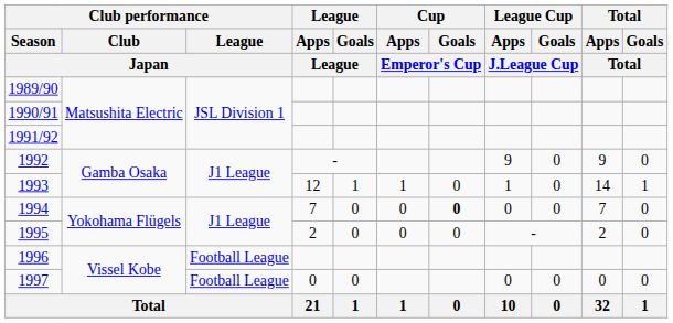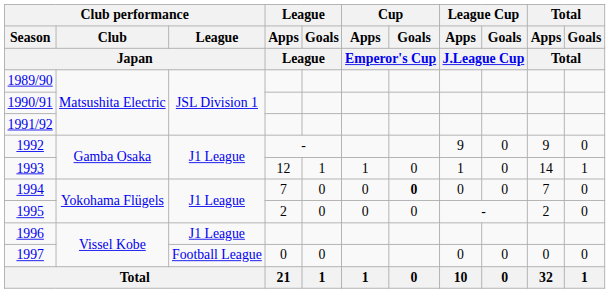 <table class="wikitable" style="text-align:center;">
 <tr>
 <th colspan=3>Club performance</th>
 <th colspan=2>League</th>
 <th colspan=2>Cup</th>
 <th colspan=2>League Cup</th>
 <th colspan=2>Total</th>
 </tr>
 <tr>
 <th>Season</th>
 <th>Club</th>
 <th>League</th>
 <th>Apps</th>
 <th>Goals</th>
 <th>Apps</th>
 <th>Goals</th>
 <th>Apps</th>
 <th>Goals</th>
 <th>Apps</th>
 <th>Goals</th>
 </tr>
 <tr>
 <th colspan=3>Japan</th>
 <th colspan=2>League</th>
 <th colspan=2><a href='#'>Emperor's Cup</a></th>
 <th colspan=2><a href='#'>J.League Cup</a></th>
 <th colspan=2>Total</th>
 </tr>
 <tr>
 <td><a href='#'>1989/90</a></td>
 <td rowspan="3"><a href='#'>Matsushita Electric</a></td>
 <td rowspan="3"><a href='#'>JSL Division 1</a></td>
 <td></td>
 <td></td>
 <td></td>
 <td></td>
 <td></td>
 <td></td>
 <td></td>
 <td></td>
 </tr>
 <tr>
 <td><a href='#'>1990/91</a></td>
 <td></td>
 <td></td>
 <td></td>
 <td></td>
 <td></td>
 <td></td>
 <td></td>
 <td></td>
 </tr>
 <tr>
 <td><a href='#'>1991/92</a></td>
 <td></td>
 <td></td>
 <td></td>
 <td></td>
 <td></td>
 <td></td>
 <td></td>
 <td></td>
 </tr>
 <tr>
 <td><a href='#'>1992</a></td>
 <td rowspan="2"><a href='#'>Gamba Osaka</a></td>
 <td rowspan="2"><a href='#'>J1 League</a></td>
 <td colspan="2">-</td>
 <td></td>
 <td></td>
 <td>9</td>
 <td>0</td>
 <td>9</td>
 <td>0</td>
 </tr>
 <tr>
 <td><a href='#'>1993</a></td>
 <td>12</td>
 <td>1</td>
 <td>1</td>
 <td>0</td>
 <td>1</td>
 <td>0</td>
 <td>14</td>
 <td>1</td>
 </tr>
 <tr>
 <td><a href='#'>1994</a></td>
 <td rowspan="2"><a href='#'>Yokohama Flügels</a></td>
 <td rowspan="2"><a href='#'>J1 League</a></td>
 <td>7</td>
 <td>0</td>
 <td>0</td>
 <td><strong>0</strong></td>
 <td>0</td>
 <td>0</td>
 <td>7</td>
 <td>0</td>
 </tr>
 <tr>
 <td><a href='#'>1995</a></td>
 <td>2</td>
 <td>0</td>
 <td>0</td>
 <td>0</td>
 <td colspan="2">-</td>
 <td>2</td>
 <td>0</td>
 </tr>
 <tr>
 <td><a href='#'>1996</a></td>
 <td rowspan="2"><a href='#'>Vissel Kobe</a></td>
-<td><a href='#'>Football League</a></td>
+<td><a href='#'>J1 League</a></td>
 <td></td>
 <td></td>
 <td></td>
 <td></td>
 <td></td>
 <td></td>
 <td></td>
 <td></td>
 </tr>
 <tr>
 <td><a href='#'>1997</a></td>
 <td><a href='#'>Football League</a></td>
 <td>0</td>
 <td>0</td>
 <td></td>
 <td></td>
 <td>0</td>
 <td>0</td>
 <td>0</td>
 <td>0</td>
 </tr>
 <tr>
 <th colspan=3>Total</th>
 <th>21</th>
 <th>1</th>
 <th>1</th>
 <th>0</th>
 <th>10</th>
 <th>0</th>
 <th>32</th>
 <th>1</th>
 </tr>
 </table>
